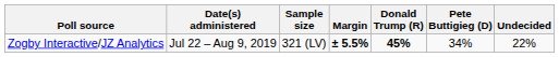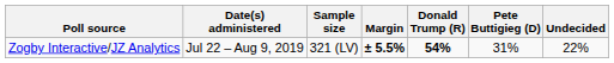 <table class="wikitable" style="font-size:90%;text-align:center;">
 <tr style="vertical-align:bottom; font-size:90%;">
 <th>Poll source</th>
 <th>Date(s)<br>administered</th>
 <th>Sample<br>size</th>
 <th>Margin<br></th>
 <th>Donald<br>Trump (R)</th>
 <th>Pete<br>Buttigieg (D)</th>
 <th>Undecided</th>
 </tr>
 <tr>
 <td style="text-align:left;"><a href='#'>Zogby Interactive</a>/<a href='#'>JZ Analytics</a></td>
 <td>Jul 22 – Aug 9, 2019</td>
 <td>321 (LV)</td>
 <td><strong>± 5.5%</strong></td>
-<td><strong>45%</strong></td>
-<td>34%</td>
+<td><strong>54%</strong></td>
+<td>31%</td>
 <td>22%</td>
 </tr>
 </table>
